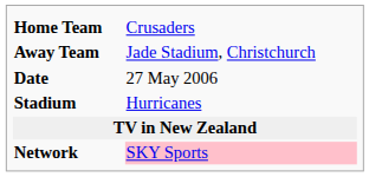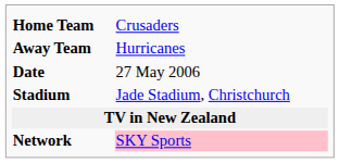 <table class="infobox" width="300" style="font-size: 90%;">
 <tr>
 <td colspan = "2"></td>
 </tr>
 <tr style="vertical-align: middle;">
 <td><strong>Home Team</strong></td>
 <td><a href='#'>Crusaders</a></td>
 </tr>
 <tr style="vertical-align: middle;">
 <td><strong>Away Team</strong></td>
-<td><a href='#'>Jade Stadium</a>, <a href='#'>Christchurch</a></td>
+<td><a href='#'>Hurricanes</a></td>
 </tr>
 <tr style="vertical-align: middle;">
 <td><strong>Date</strong></td>
 <td>27 May 2006</td>
 </tr>
 <tr style="vertical-align: middle;">
 <td><strong>Stadium</strong></td>
-<td><a href='#'>Hurricanes</a></td>
+<td><a href='#'>Jade Stadium</a>, <a href='#'>Christchurch</a></td>
 </tr>
 <tr>
 <td style="text-align:center; background:#efefef;" colspan="2"><strong>TV in New Zealand</strong></td>
 </tr>
 <tr style="vertical-align: middle;">
 <td><strong>Network</strong></td>
 <td style="background: pink;"><a href='#'>SKY Sports</a></td>
 </tr>
 </table>
